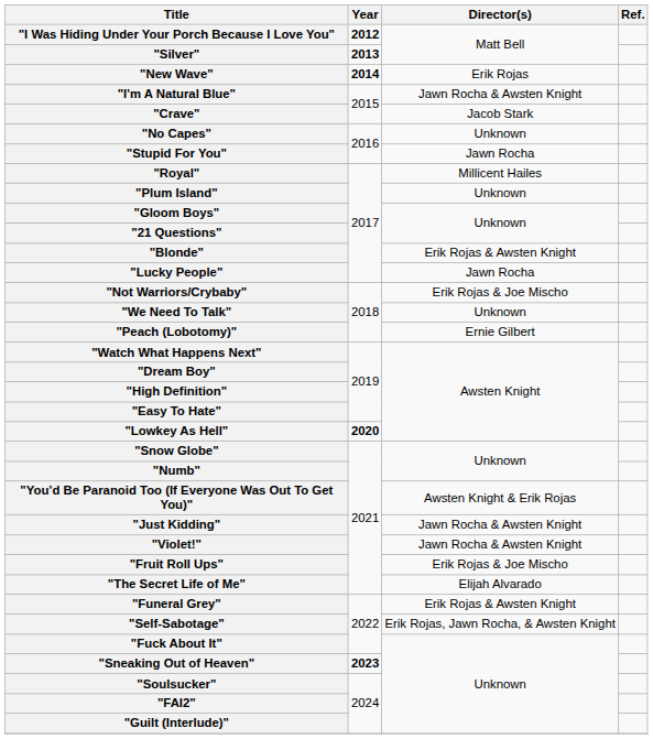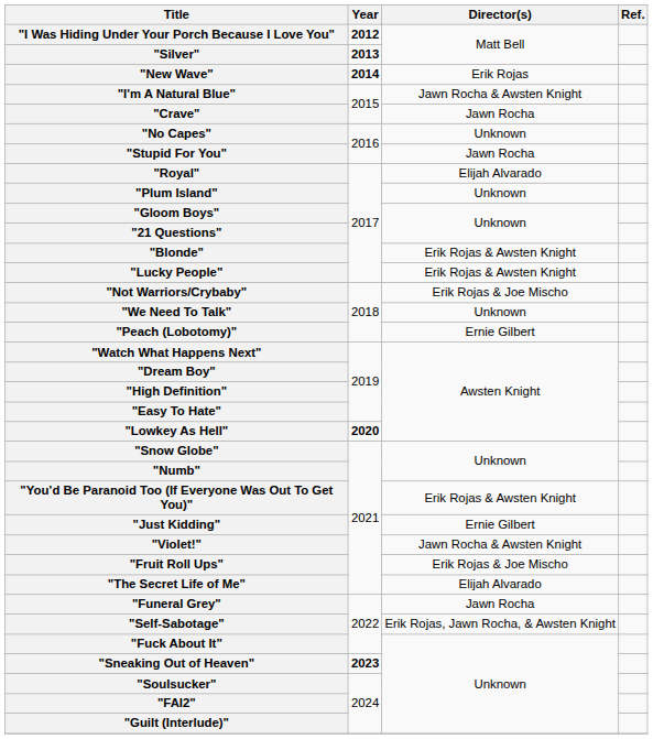 <table class="wikitable plainrowheaders" style="text-align:center;" id="musicvideostable">
 <tr>
 <th scope="col" style="width:27em;">Title</th>
 <th scope="col">Year</th>
 <th scope="col">Director(s)</th>
 <th scope="col">Ref.</th>
 </tr>
 <tr>
 <th scope="row">"I Was Hiding Under Your Porch Because I Love You"</th>
 <td><strong>2012</strong></td>
 <td rowspan=2>Matt Bell</td>
 <td></td>
 </tr>
 <tr>
 <th scope="row">"Silver"</th>
 <td><strong>2013</strong></td>
 <td></td>
 </tr>
 <tr>
 <th scope="row">"New Wave"</th>
 <td><strong>2014</strong></td>
 <td>Erik Rojas</td>
 <td></td>
 </tr>
 <tr>
 <th scope="row">"I'm A Natural Blue"</th>
 <td rowspan=2>2015</td>
 <td>Jawn Rocha & Awsten Knight</td>
 <td></td>
 </tr>
 <tr>
 <th scope="row">"Crave"</th>
-<td>Jacob Stark</td>
+<td>Jawn Rocha</td>
 <td></td>
 </tr>
 <tr>
 <th scope="row">"No Capes"</th>
 <td rowspan=2>2016</td>
 <td>Unknown</td>
 <td></td>
 </tr>
 <tr>
 <th scope="row">"Stupid For You"</th>
 <td>Jawn Rocha</td>
 <td></td>
 </tr>
 <tr>
 <th scope="row">"Royal"</th>
 <td rowspan=6>2017</td>
-<td>Millicent Hailes</td>
+<td>Elijah Alvarado</td>
 <td></td>
 </tr>
 <tr>
 <th scope="row">"Plum Island"</th>
 <td>Unknown</td>
 <td></td>
 </tr>
 <tr>
 <th scope="row">"Gloom Boys"</th>
 <td rowspan=2>Unknown</td>
 <td></td>
 </tr>
 <tr>
 <th scope="row">"21 Questions"</th>
 <td></td>
 </tr>
 <tr>
 <th scope="row">"Blonde"</th>
 <td>Erik Rojas & Awsten Knight</td>
 <td></td>
 </tr>
 <tr>
 <th scope="row">"Lucky People"</th>
-<td>Jawn Rocha</td>
+<td>Erik Rojas & Awsten Knight</td>
 <td></td>
 </tr>
 <tr>
 <th scope="row">"Not Warriors/Crybaby"</th>
 <td rowspan=3>2018</td>
 <td>Erik Rojas & Joe Mischo</td>
 <td></td>
 </tr>
 <tr>
 <th scope="row">"We Need To Talk"</th>
 <td>Unknown</td>
 <td></td>
 </tr>
 <tr>
 <th scope="row">"Peach (Lobotomy)"</th>
 <td>Ernie Gilbert</td>
 <td></td>
 </tr>
 <tr>
 <th scope="row">"Watch What Happens Next"</th>
 <td rowspan=4>2019</td>
 <td rowspan=5>Awsten Knight</td>
 <td></td>
 </tr>
 <tr>
 <th scope="row">"Dream Boy"</th>
 <td></td>
 </tr>
 <tr>
 <th scope="row">"High Definition"</th>
 <td></td>
 </tr>
 <tr>
 <th scope='row'>"Easy To Hate"</th>
 <td></td>
 </tr>
 <tr>
 <th scope="row">"Lowkey As Hell"</th>
 <td><strong>2020</strong></td>
 <td></td>
 </tr>
 <tr>
 <th scope="row">"Snow Globe"</th>
 <td rowspan=7>2021</td>
 <td rowspan=2>Unknown</td>
 <td></td>
 </tr>
 <tr>
 <th scope="row">"Numb"</th>
 <td></td>
 </tr>
 <tr>
 <th scope="row">"You’d Be Paranoid Too (If Everyone Was Out To Get You)"</th>
-<td>Awsten Knight & Erik Rojas</td>
+<td>Erik Rojas & Awsten Knight</td>
 <td></td>
 </tr>
 <tr>
 <th scope="row">"Just Kidding"</th>
-<td>Jawn Rocha & Awsten Knight</td>
+<td>Ernie Gilbert</td>
 <td></td>
 </tr>
 <tr>
 <th scope="row">"Violet!"</th>
 <td>Jawn Rocha & Awsten Knight</td>
 <td></td>
 </tr>
 <tr>
 <th scope="row">"Fruit Roll Ups"</th>
 <td>Erik Rojas & Joe Mischo</td>
 <td></td>
 </tr>
 <tr>
 <th scope="row">"The Secret Life of Me"</th>
 <td>Elijah Alvarado</td>
 <td></td>
 </tr>
 <tr>
 <th scope="row">"Funeral Grey"</th>
 <td rowspan=3>2022</td>
-<td>Erik Rojas & Awsten Knight</td>
+<td>Jawn Rocha</td>
 <td></td>
 </tr>
 <tr>
 <th scope="row">"Self-Sabotage"</th>
 <td>Erik Rojas, Jawn Rocha, & Awsten Knight</td>
 <td></td>
 </tr>
 <tr>
 <th scope="row">"Fuck About It"</th>
 <td rowspan=5>Unknown</td>
 <td></td>
 </tr>
 <tr>
 <th scope="row">"Sneaking Out of Heaven"</th>
 <td><strong>2023</strong></td>
 <td></td>
 </tr>
 <tr>
 <th scope="row">"Soulsucker"</th>
 <td rowspan=3>2024</td>
 <td></td>
 </tr>
 <tr>
 <th scope="row">"FAI2"</th>
 <td></td>
 </tr>
 <tr>
 <th scope="row">"Guilt (Interlude)"</th>
 <td></td>
 </tr>
 <tr>
 </tr>
 </table>
